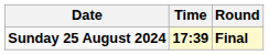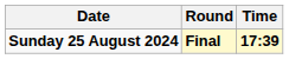 <table class="wikitable">
 <tr>
 <th>Date</th>
+<th>Round</th>
 <th>Time</th>
-<th>Round</th>
 </tr>
 <tr>
 <td><strong>Sunday 25 August 2024</strong></td>
+<td style=background:lemonchiffon><strong>Final</strong></td>
 <td style=background:lemonchiffon><strong>17:39</strong></td>
-<td style=background:lemonchiffon><strong>Final</strong></td>
 </tr>
 </table>
